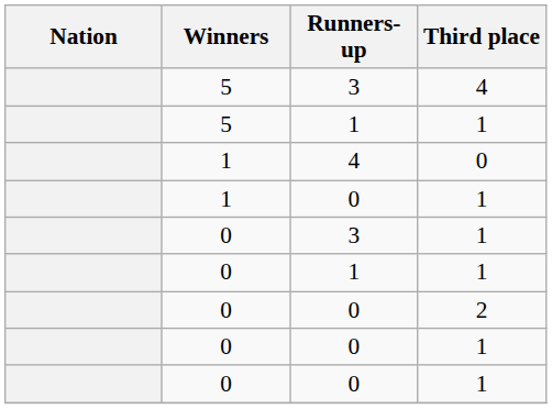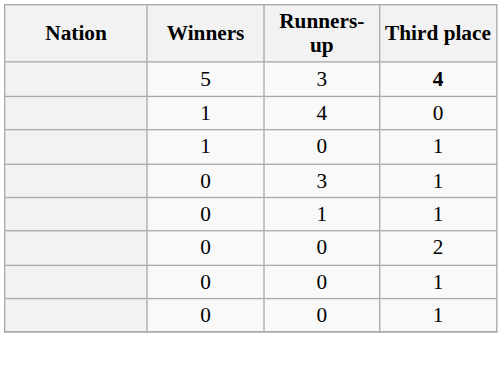 <table class="wikitable plainrowheaders sortable">
 <tr>
 <th scope="col" width=100>Nation</th>
 <th scope="col" width=80>Winners</th>
 <th scope="col" width=80>Runners-up</th>
 <th scope="col" width=80>Third place</th>
 </tr>
 <tr>
 <th scope="row"></th>
 <td align=center>5</td>
 <td align=center>3</td>
-<td align=center>4</td>
-</tr>
-<tr>
-<th scope="row"></th>
-<td align=center>5</td>
-<td align=center>1</td>
-<td align=center>1</td>
+<td align=center><strong>4</strong></td>
 </tr>
 <tr>
 <th scope="row"></th>
 <td align=center>1</td>
 <td align=center>4</td>
 <td align=center>0</td>
 </tr>
 <tr>
 <th scope="row"></th>
 <td align=center>1</td>
 <td align=center>0</td>
 <td align=center>1</td>
 </tr>
 <tr>
 <th scope="row"></th>
 <td align=center>0</td>
 <td align=center>3</td>
 <td align=center>1</td>
 </tr>
 <tr>
 <th scope="row"></th>
 <td align=center>0</td>
 <td align=center>1</td>
 <td align=center>1</td>
 </tr>
 <tr>
 <th scope="row"></th>
 <td align=center>0</td>
 <td align=center>0</td>
 <td align=center>2</td>
 </tr>
 <tr>
 <th scope="row"></th>
 <td align=center>0</td>
 <td align=center>0</td>
 <td align=center>1</td>
 </tr>
 <tr>
 <th scope="row"></th>
 <td align=center>0</td>
 <td align=center>0</td>
 <td align=center>1</td>
 </tr>
 <tr>
 </tr>
 </table>
